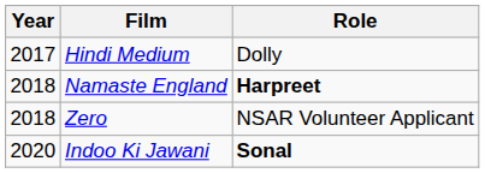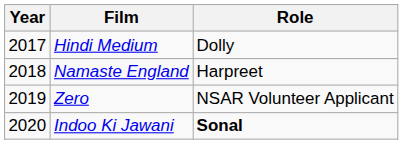 <table class="wikitable">
 <tr>
 <th>Year</th>
 <th>Film</th>
 <th>Role</th>
 </tr>
 <tr>
 <td>2017</td>
 <td><em><a href='#'>Hindi Medium</a></em></td>
 <td>Dolly</td>
 </tr>
 <tr>
 <td>2018</td>
 <td><em><a href='#'>Namaste England</a></em></td>
-<td><strong>Harpreet</strong></td>
+<td>Harpreet</td>
 </tr>
 <tr>
-<td>2018</td>
+<td>2019</td>
 <td><em><a href='#'>Zero</a></em></td>
 <td>NSAR Volunteer Applicant</td>
 </tr>
 <tr>
 <td>2020</td>
 <td><em><a href='#'>Indoo Ki Jawani</a></em></td>
 <td><strong>Sonal</strong></td>
 </tr>
 </table>
